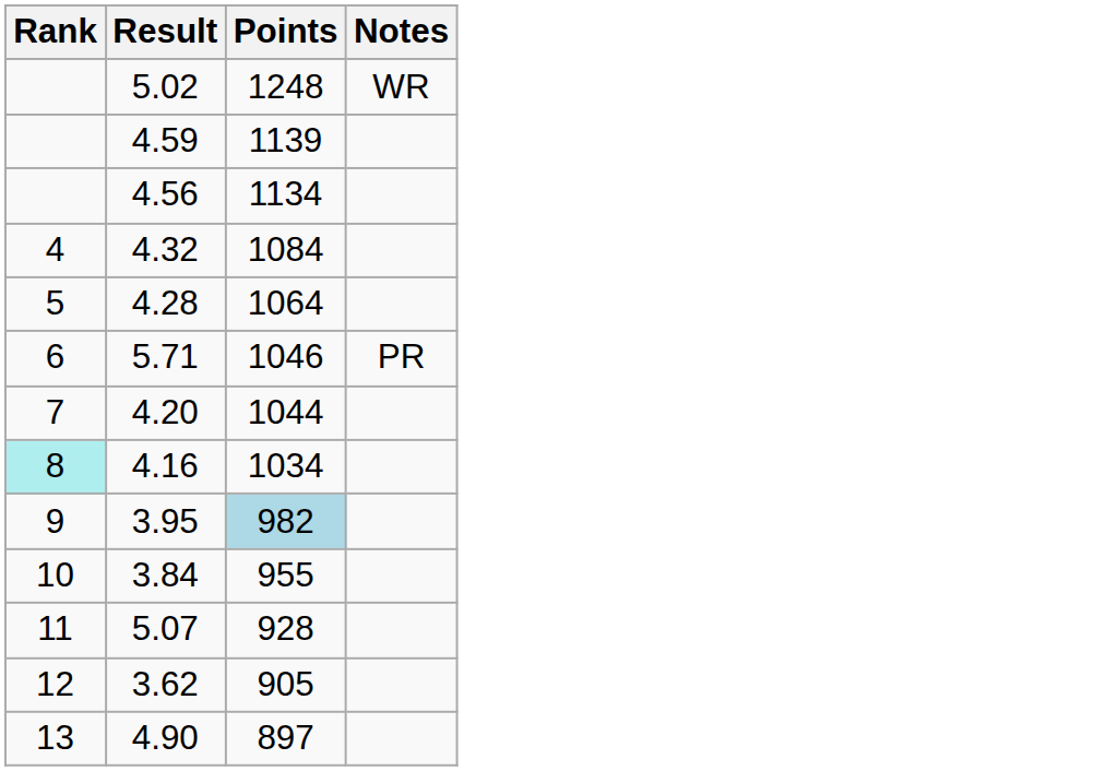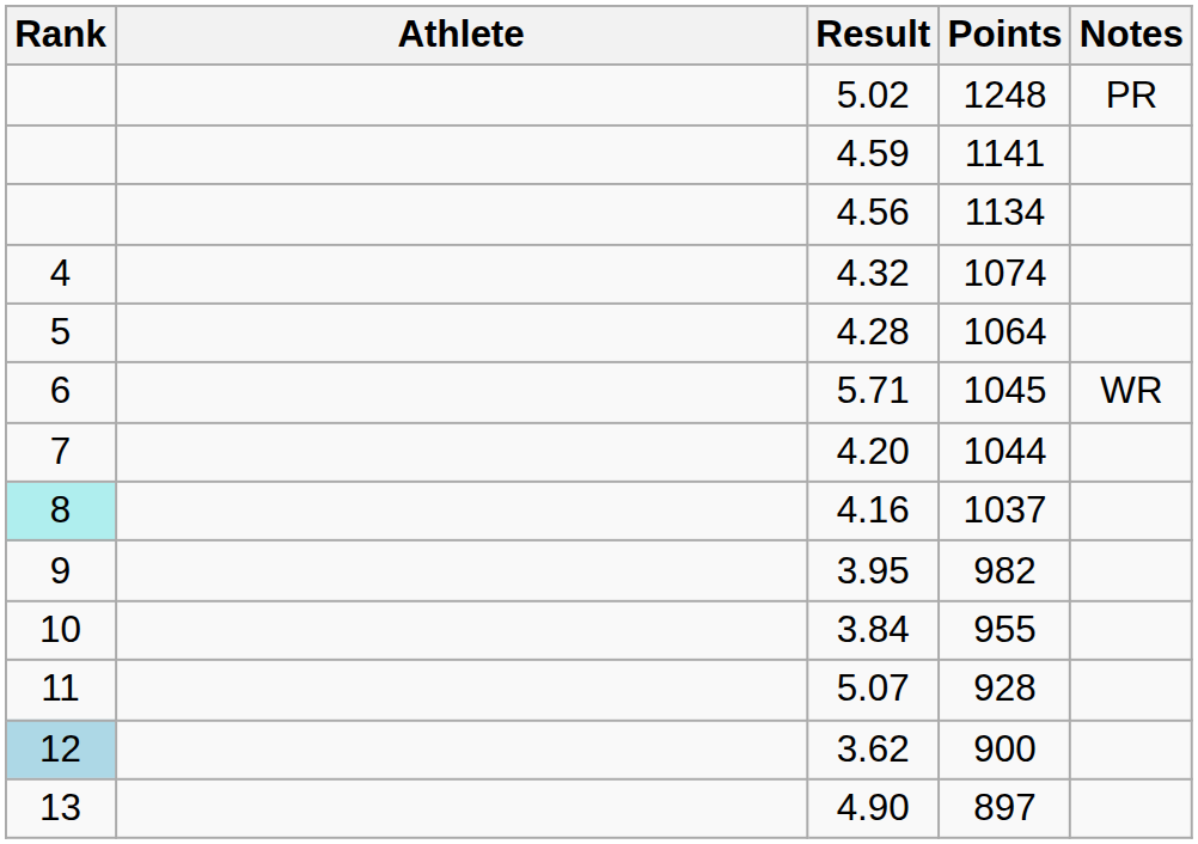 <table class="wikitable" style="text-align:center">
 <tr>
 <th>Rank</th>
+<th Style="width:18em">Athlete</th>
 <th>Result</th>
 <th>Points</th>
 <th>Notes</th>
 </tr>
 <tr>
 <td></td>
+<td style="text-align:left"></td>
 <td>5.02</td>
 <td>1248</td>
-<td>WR</td>
+<td>PR</td>
 </tr>
 <tr>
 <td></td>
+<td style="text-align:left"></td>
 <td>4.59</td>
-<td>1139</td>
+<td>1141</td>
 <td></td>
 </tr>
 <tr>
 <td></td>
+<td style="text-align:left"></td>
 <td>4.56</td>
 <td>1134</td>
 <td></td>
 </tr>
 <tr>
 <td>4</td>
+<td style="text-align:left"></td>
 <td>4.32</td>
-<td>1084</td>
+<td>1074</td>
 <td></td>
 </tr>
 <tr>
 <td>5</td>
+<td style="text-align:left"></td>
 <td>4.28</td>
 <td>1064</td>
 <td></td>
 </tr>
 <tr>
 <td>6</td>
+<td style="text-align:left"></td>
 <td>5.71</td>
-<td>1046</td>
-<td>PR</td>
+<td>1045</td>
+<td>WR</td>
 </tr>
 <tr>
 <td>7</td>
+<td style="text-align:left"></td>
 <td>4.20</td>
 <td>1044</td>
 <td></td>
 </tr>
 <tr>
 <td style="background: paleturquoise;">8</td>
+<td style="text-align:left"></td>
 <td>4.16</td>
-<td>1034</td>
+<td>1037</td>
 <td></td>
 </tr>
 <tr>
 <td>9</td>
+<td style="text-align:left"></td>
 <td>3.95</td>
-<td style="background: lightblue;">982</td>
+<td>982</td>
 <td></td>
 </tr>
 <tr>
 <td>10</td>
+<td style="text-align:left"></td>
 <td>3.84</td>
 <td>955</td>
 <td></td>
 </tr>
 <tr>
 <td>11</td>
+<td style="text-align:left"></td>
 <td>5.07</td>
 <td>928</td>
 <td></td>
 </tr>
 <tr>
-<td>12</td>
+<td style="background: lightblue;">12</td>
+<td style="text-align:left"></td>
 <td>3.62</td>
-<td>905</td>
+<td>900</td>
 <td></td>
 </tr>
 <tr>
 <td>13</td>
+<td style="text-align:left"></td>
 <td>4.90</td>
 <td>897</td>
 <td></td>
 </tr>
 </table>
